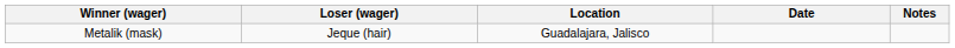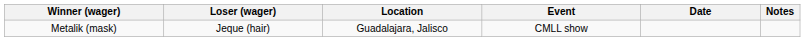 <table class="wikitable sortable" width=100%  style="text-align: center">
 <tr>
 <th width=20% scope="col">Winner (wager)</th>
 <th width=20% scope="col">Loser (wager)</th>
 <th width=20% scope="col">Location</th>
+<th width=20% scope="col">Event</th>
 <th width=15% scope="col">Date</th>
 <th class="unsortable" width=5% scope="col">Notes</th>
 </tr>
 <tr>
 <td>Metalik (mask)</td>
 <td>Jeque (hair)</td>
 <td>Guadalajara, Jalisco</td>
+<td>CMLL show</td>
 <td></td>
 <td></td>
 </tr>
 </table>
